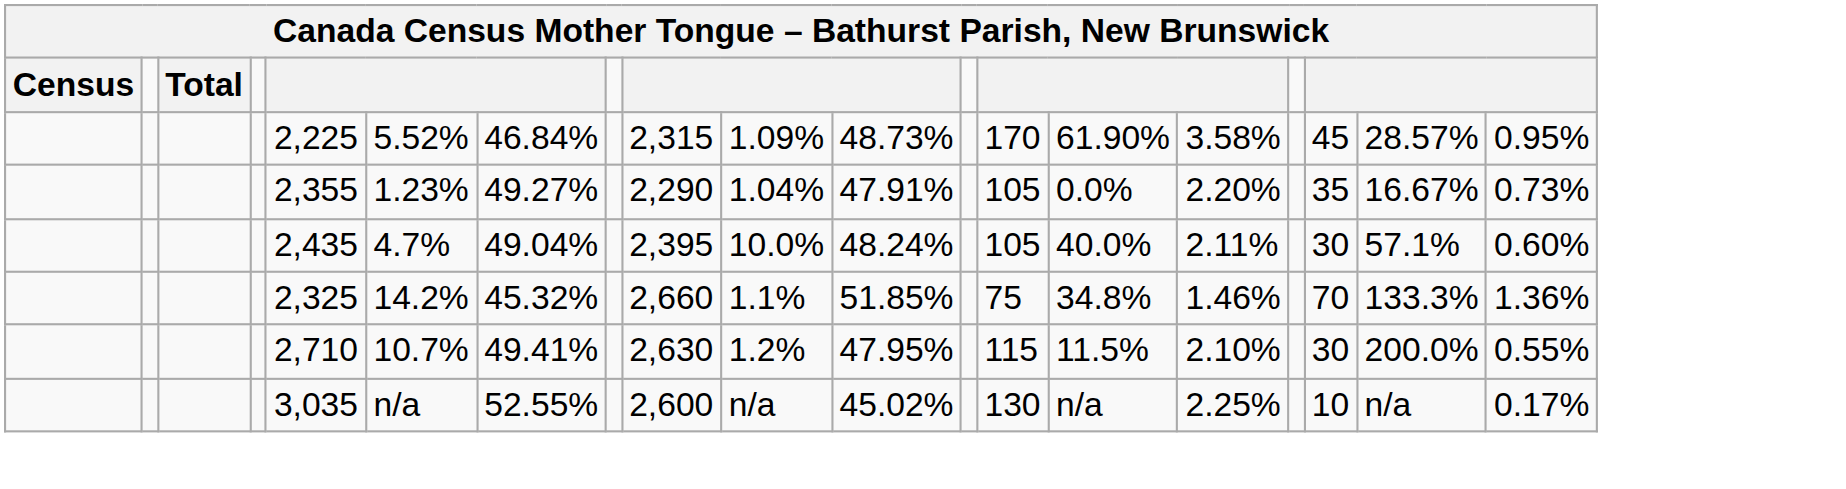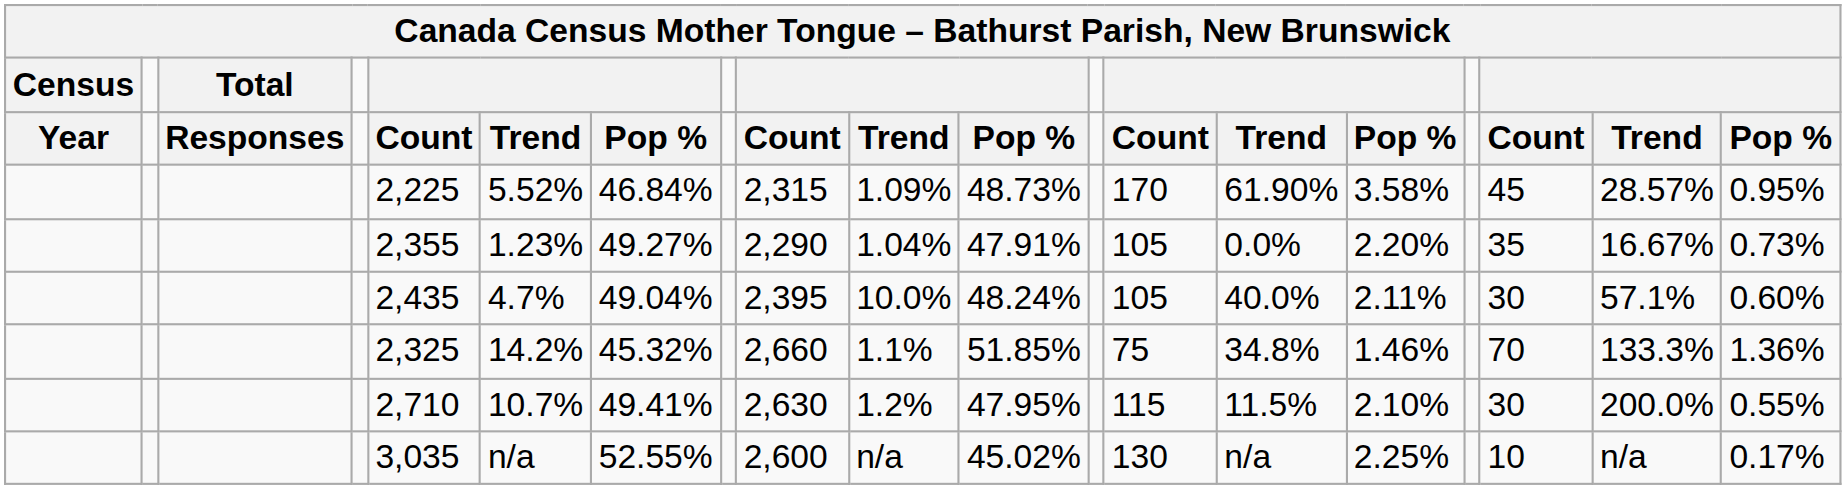 <table class="wikitable">
 <tr>
 <th colspan="19">Canada Census Mother Tongue – Bathurst Parish, New Brunswick</th>
 </tr>
 <tr>
 <th>Census</th>
 <td></td>
 <th>Total</th>
 <td colspan="1"></td>
 <th colspan="3"></th>
 <td colspan="1"></td>
 <th colspan="3"></th>
 <td colspan="1"></td>
 <th colspan="3"></th>
 <td colspan="1"></td>
 <th colspan="3"></th>
+</tr>
+<tr>
+<th>Year</th>
+<td></td>
+<th>Responses</th>
+<td></td>
+<th>Count</th>
+<th>Trend</th>
+<th>Pop %</th>
+<td></td>
+<th>Count</th>
+<th>Trend</th>
+<th>Pop %</th>
+<td></td>
+<th>Count</th>
+<th>Trend</th>
+<th>Pop %</th>
+<td></td>
+<th>Count</th>
+<th>Trend</th>
+<th>Pop %</th>
 </tr>
 <tr>
 <td></td>
 <td></td>
 <td></td>
 <td></td>
 <td>2,225</td>
 <td> 5.52%</td>
 <td>46.84%</td>
 <td></td>
 <td>2,315</td>
 <td> 1.09%</td>
 <td>48.73%</td>
 <td></td>
 <td>170</td>
 <td> 61.90%</td>
 <td>3.58%</td>
 <td></td>
 <td>45</td>
 <td> 28.57%</td>
 <td>0.95%</td>
 </tr>
 <tr>
 <td></td>
 <td></td>
 <td></td>
 <td></td>
 <td>2,355</td>
 <td> 1.23%</td>
 <td>49.27%</td>
 <td></td>
 <td>2,290</td>
 <td> 1.04%</td>
 <td>47.91%</td>
 <td></td>
 <td>105</td>
 <td> 0.0%</td>
 <td>2.20%</td>
 <td></td>
 <td>35</td>
 <td> 16.67%</td>
 <td>0.73%</td>
 </tr>
 <tr>
 <td></td>
 <td></td>
 <td></td>
 <td></td>
 <td>2,435</td>
 <td> 4.7%</td>
 <td>49.04%</td>
 <td></td>
 <td>2,395</td>
 <td> 10.0%</td>
 <td>48.24%</td>
 <td></td>
 <td>105</td>
 <td> 40.0%</td>
 <td>2.11%</td>
 <td></td>
 <td>30</td>
 <td> 57.1%</td>
 <td>0.60%</td>
 </tr>
 <tr>
 <td></td>
 <td></td>
 <td></td>
 <td></td>
 <td>2,325</td>
 <td> 14.2%</td>
 <td>45.32%</td>
 <td></td>
 <td>2,660</td>
 <td> 1.1%</td>
 <td>51.85%</td>
 <td></td>
 <td>75</td>
 <td> 34.8%</td>
 <td>1.46%</td>
 <td></td>
 <td>70</td>
 <td> 133.3%</td>
 <td>1.36%</td>
 </tr>
 <tr>
 <td></td>
 <td></td>
 <td></td>
 <td></td>
 <td>2,710</td>
 <td> 10.7%</td>
 <td>49.41%</td>
 <td></td>
 <td>2,630</td>
 <td> 1.2%</td>
 <td>47.95%</td>
 <td></td>
 <td>115</td>
 <td> 11.5%</td>
 <td>2.10%</td>
 <td></td>
 <td>30</td>
 <td> 200.0%</td>
 <td>0.55%</td>
 </tr>
 <tr>
 <td></td>
 <td></td>
 <td></td>
 <td></td>
 <td>3,035</td>
 <td>n/a</td>
 <td>52.55%</td>
 <td></td>
 <td>2,600</td>
 <td>n/a</td>
 <td>45.02%</td>
 <td></td>
 <td>130</td>
 <td>n/a</td>
 <td>2.25%</td>
 <td></td>
 <td>10</td>
 <td>n/a</td>
 <td>0.17%</td>
 </tr>
 </table>
